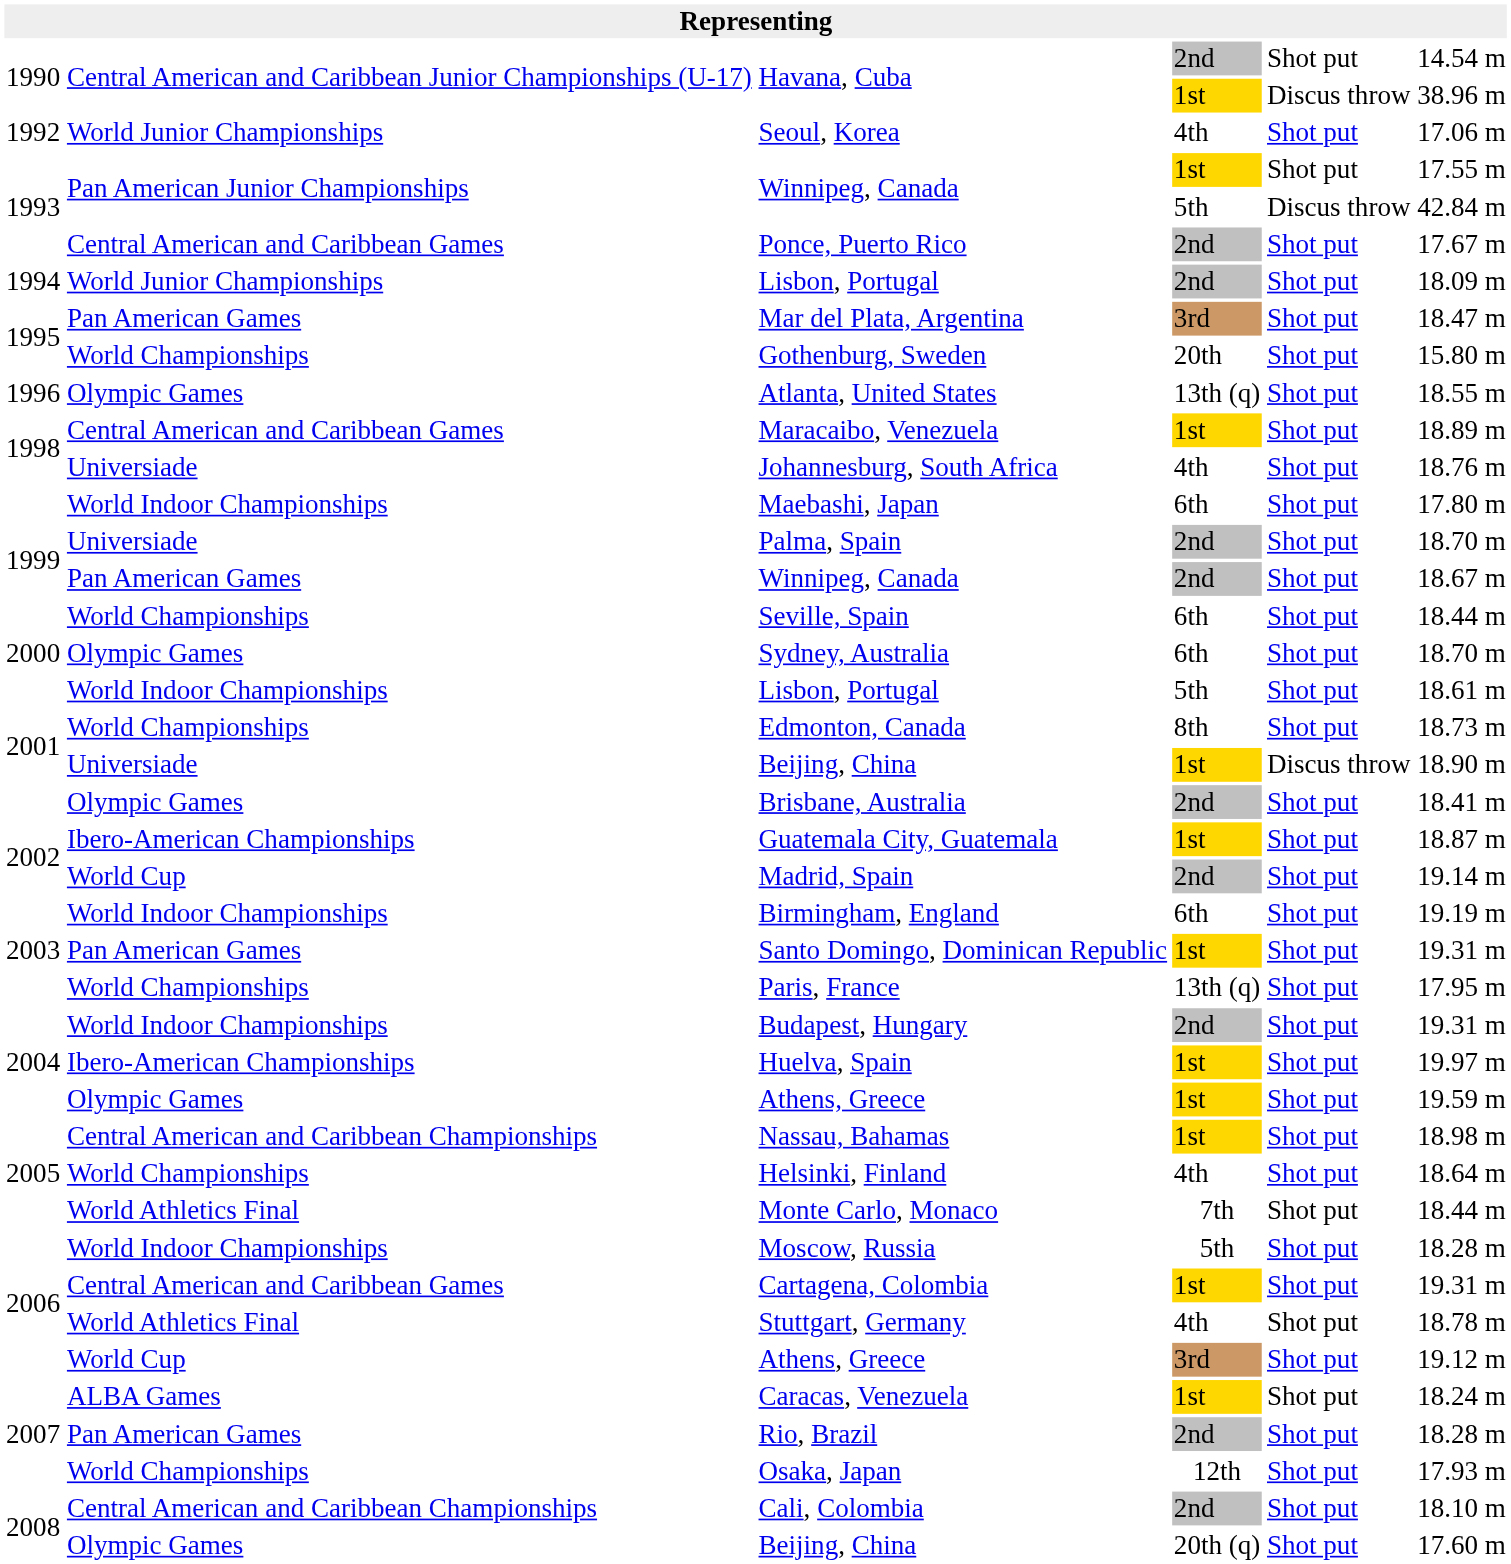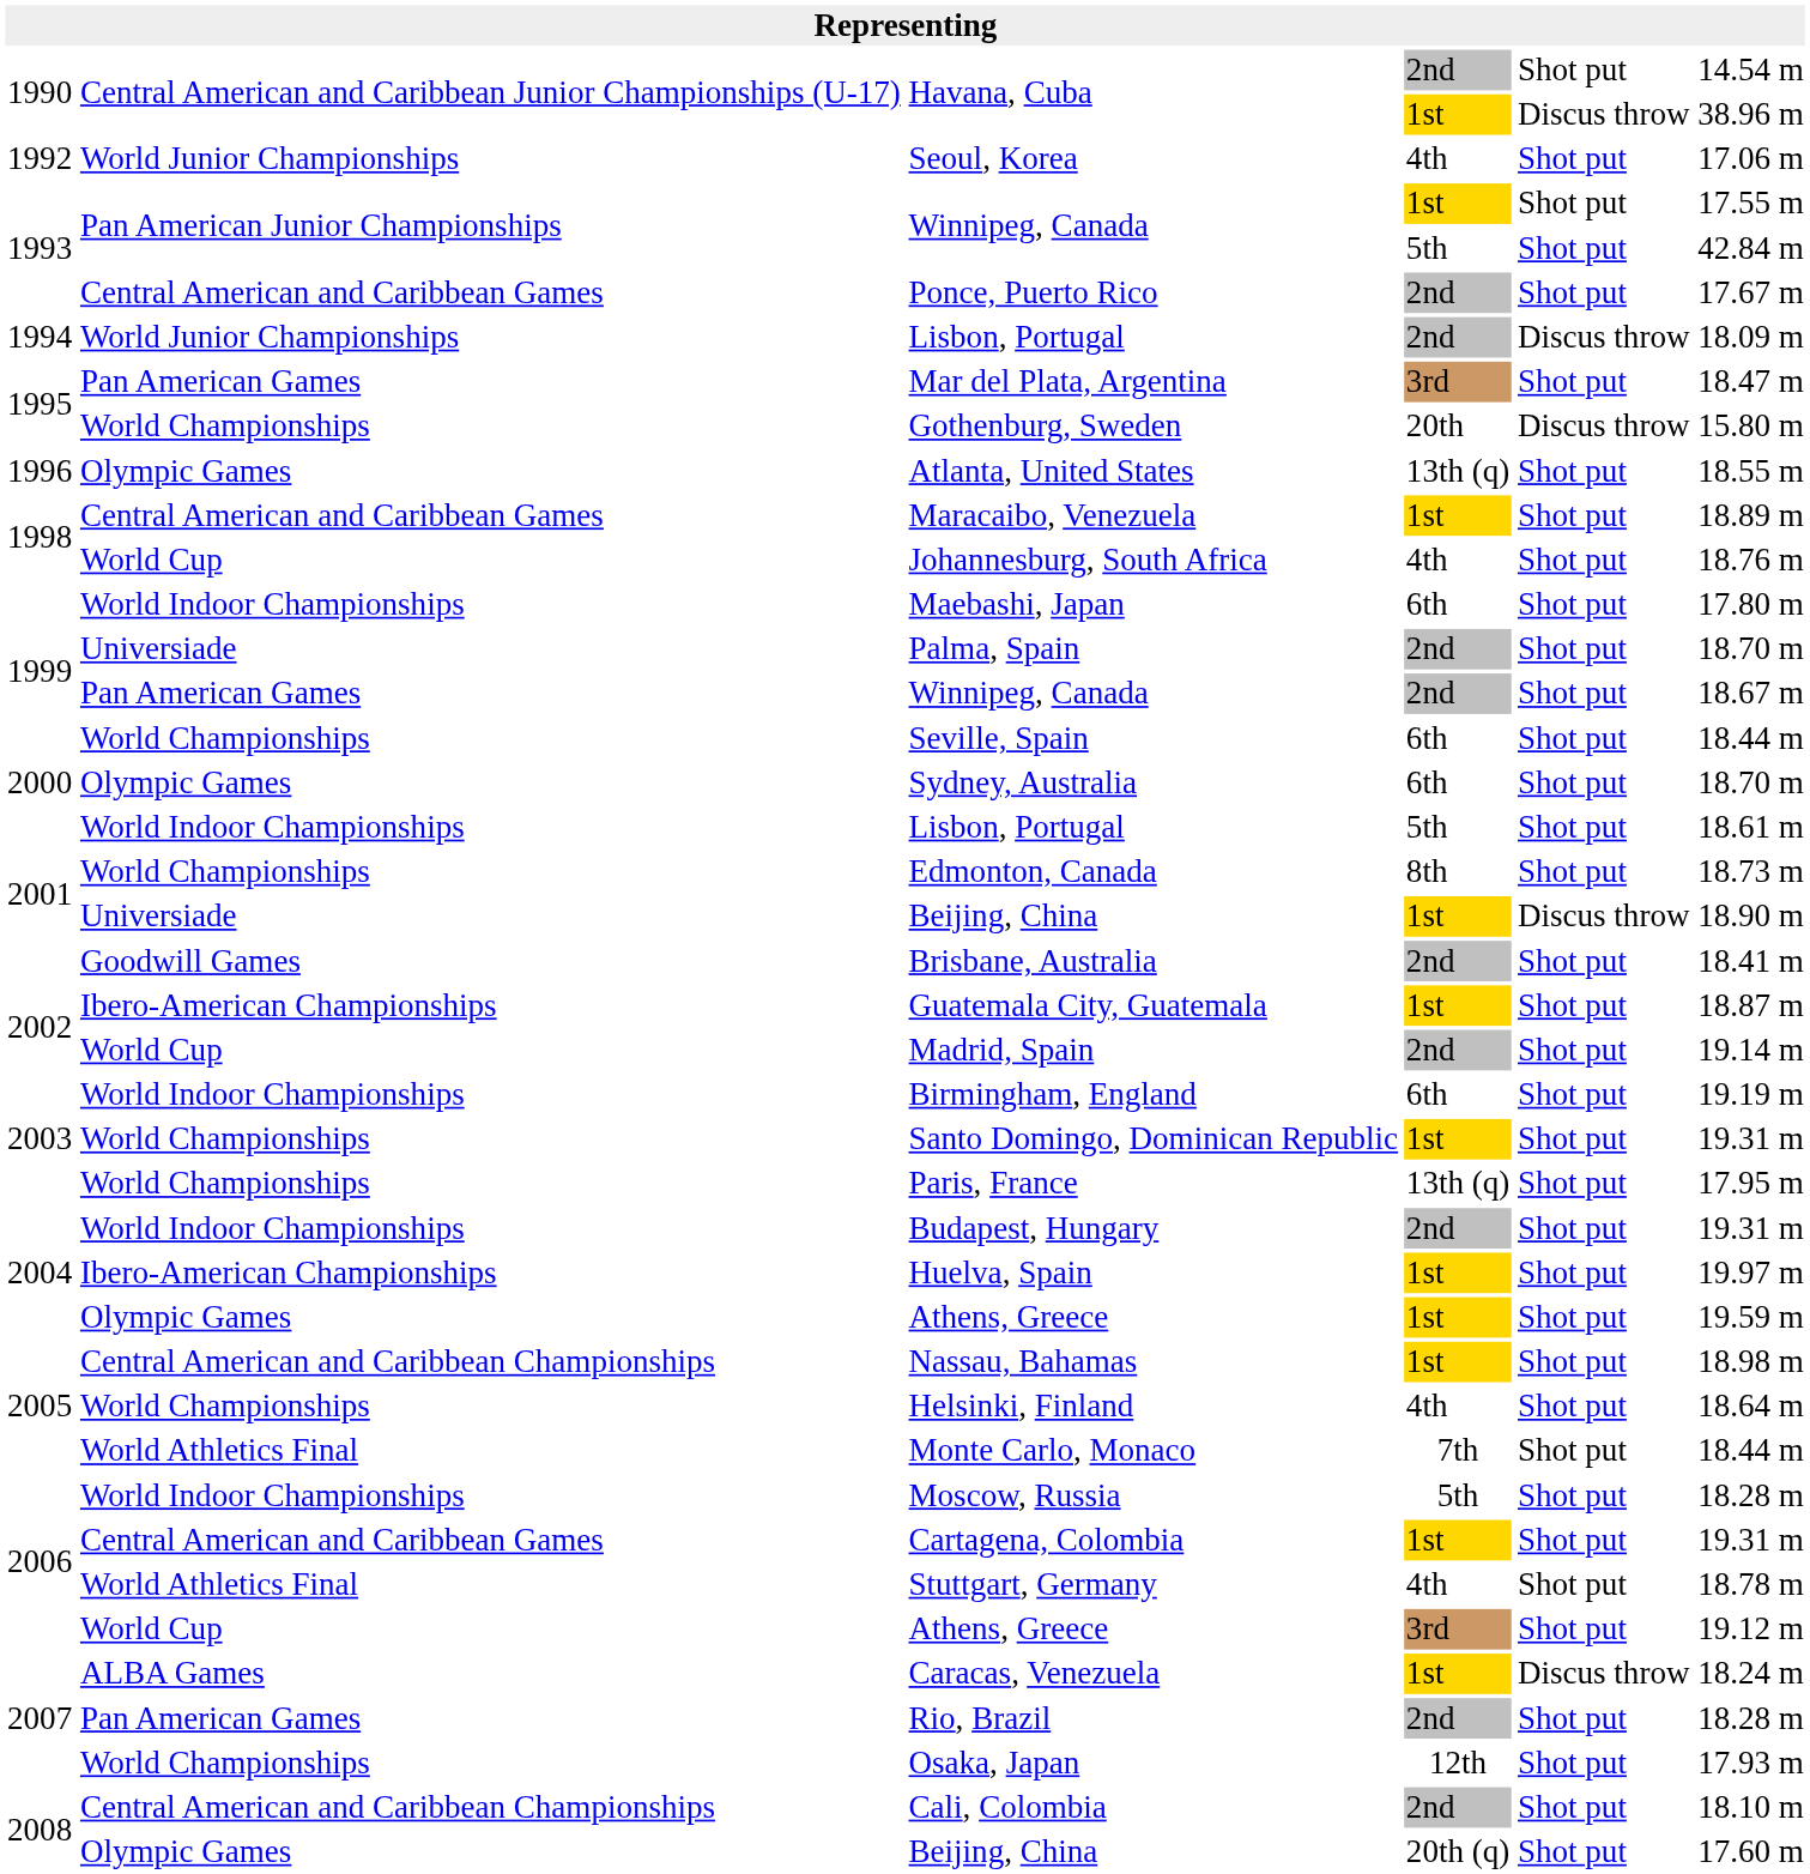 <table>
 <tr>
 <th bgcolor="#eeeeee" colspan="6">Representing </th>
 </tr>
 <tr>
 <td rowspan = "2">1990</td>
 <td rowspan = "2"><a href='#'>Central American and Caribbean Junior Championships (U-17)</a></td>
 <td rowspan = "2"><a href='#'>Havana</a>, <a href='#'>Cuba</a></td>
 <td bgcolor=silver>2nd</td>
 <td>Shot put</td>
 <td>14.54 m</td>
 </tr>
 <tr>
 <td bgcolor=gold>1st</td>
 <td>Discus throw</td>
 <td>38.96 m</td>
 </tr>
 <tr>
 <td>1992</td>
 <td><a href='#'>World Junior Championships</a></td>
 <td><a href='#'>Seoul</a>, <a href='#'>Korea</a></td>
 <td>4th</td>
 <td><a href='#'>Shot put</a></td>
 <td>17.06 m</td>
 </tr>
 <tr>
 <td rowspan=3>1993</td>
 <td rowspan=2><a href='#'>Pan American Junior Championships</a></td>
 <td rowspan=2><a href='#'>Winnipeg</a>, <a href='#'>Canada</a></td>
 <td bgcolor=gold>1st</td>
 <td>Shot put</td>
 <td>17.55 m</td>
 </tr>
 <tr>
 <td>5th</td>
-<td>Discus throw</td>
+<td><a href='#'>Shot put</a></td>
 <td>42.84 m</td>
 </tr>
 <tr>
 <td><a href='#'>Central American and Caribbean Games</a></td>
 <td><a href='#'>Ponce, Puerto Rico</a></td>
 <td bgcolor="silver">2nd</td>
 <td><a href='#'>Shot put</a></td>
 <td>17.67 m</td>
 </tr>
 <tr>
 <td>1994</td>
 <td><a href='#'>World Junior Championships</a></td>
 <td><a href='#'>Lisbon</a>, <a href='#'>Portugal</a></td>
 <td bgcolor="silver">2nd</td>
-<td><a href='#'>Shot put</a></td>
+<td>Discus throw</td>
 <td>18.09 m</td>
 </tr>
 <tr>
 <td rowspan=2>1995</td>
 <td><a href='#'>Pan American Games</a></td>
 <td><a href='#'>Mar del Plata, Argentina</a></td>
 <td bgcolor="cc9966">3rd</td>
 <td><a href='#'>Shot put</a></td>
 <td>18.47 m</td>
 </tr>
 <tr>
 <td><a href='#'>World Championships</a></td>
 <td><a href='#'>Gothenburg, Sweden</a></td>
 <td>20th</td>
-<td><a href='#'>Shot put</a></td>
+<td>Discus throw</td>
 <td>15.80 m</td>
 </tr>
 <tr>
 <td>1996</td>
 <td><a href='#'>Olympic Games</a></td>
 <td><a href='#'>Atlanta</a>, <a href='#'>United States</a></td>
 <td>13th (q)</td>
 <td><a href='#'>Shot put</a></td>
 <td>18.55 m</td>
 </tr>
 <tr>
 <td rowspan=2>1998</td>
 <td><a href='#'>Central American and Caribbean Games</a></td>
 <td><a href='#'>Maracaibo</a>, <a href='#'>Venezuela</a></td>
 <td bgcolor="gold">1st</td>
 <td><a href='#'>Shot put</a></td>
 <td>18.89 m</td>
 </tr>
 <tr>
-<td><a href='#'>Universiade</a></td>
+<td><a href='#'>World Cup</a></td>
 <td><a href='#'>Johannesburg</a>, <a href='#'>South Africa</a></td>
 <td>4th</td>
 <td><a href='#'>Shot put</a></td>
 <td>18.76 m</td>
 </tr>
 <tr>
 <td rowspan=4>1999</td>
 <td><a href='#'>World Indoor Championships</a></td>
 <td><a href='#'>Maebashi</a>, <a href='#'>Japan</a></td>
 <td>6th</td>
 <td><a href='#'>Shot put</a></td>
 <td>17.80 m</td>
 </tr>
 <tr>
 <td><a href='#'>Universiade</a></td>
 <td><a href='#'>Palma</a>, <a href='#'>Spain</a></td>
 <td bgcolor="silver">2nd</td>
 <td><a href='#'>Shot put</a></td>
 <td>18.70 m</td>
 </tr>
 <tr>
 <td><a href='#'>Pan American Games</a></td>
 <td><a href='#'>Winnipeg</a>, <a href='#'>Canada</a></td>
 <td bgcolor="silver">2nd</td>
 <td><a href='#'>Shot put</a></td>
 <td>18.67 m</td>
 </tr>
 <tr>
 <td><a href='#'>World Championships</a></td>
 <td><a href='#'>Seville, Spain</a></td>
 <td>6th</td>
 <td><a href='#'>Shot put</a></td>
 <td>18.44 m</td>
 </tr>
 <tr>
 <td>2000</td>
 <td><a href='#'>Olympic Games</a></td>
 <td><a href='#'>Sydney, Australia</a></td>
 <td>6th</td>
 <td><a href='#'>Shot put</a></td>
 <td>18.70 m</td>
 </tr>
 <tr>
 <td rowspan=4>2001</td>
 <td><a href='#'>World Indoor Championships</a></td>
 <td><a href='#'>Lisbon</a>, <a href='#'>Portugal</a></td>
 <td>5th</td>
 <td><a href='#'>Shot put</a></td>
 <td>18.61 m</td>
 </tr>
 <tr>
 <td><a href='#'>World Championships</a></td>
 <td><a href='#'>Edmonton, Canada</a></td>
 <td>8th</td>
 <td><a href='#'>Shot put</a></td>
 <td>18.73 m</td>
 </tr>
 <tr>
 <td><a href='#'>Universiade</a></td>
 <td><a href='#'>Beijing</a>, <a href='#'>China</a></td>
 <td bgcolor="gold">1st</td>
 <td>Discus throw</td>
 <td>18.90 m</td>
 </tr>
 <tr>
-<td><a href='#'>Olympic Games</a></td>
+<td><a href='#'>Goodwill Games</a></td>
 <td><a href='#'>Brisbane, Australia</a></td>
 <td bgcolor="silver">2nd</td>
 <td><a href='#'>Shot put</a></td>
 <td>18.41 m</td>
 </tr>
 <tr>
 <td rowspan=2>2002</td>
 <td><a href='#'>Ibero-American Championships</a></td>
 <td><a href='#'>Guatemala City, Guatemala</a></td>
 <td bgcolor=gold>1st</td>
 <td><a href='#'>Shot put</a></td>
 <td>18.87 m</td>
 </tr>
 <tr>
 <td><a href='#'>World Cup</a></td>
 <td><a href='#'>Madrid, Spain</a></td>
 <td bgcolor="silver">2nd</td>
 <td><a href='#'>Shot put</a></td>
 <td>19.14 m</td>
 </tr>
 <tr>
 <td rowspan="3">2003</td>
 <td><a href='#'>World Indoor Championships</a></td>
 <td><a href='#'>Birmingham</a>, <a href='#'>England</a></td>
 <td>6th</td>
 <td><a href='#'>Shot put</a></td>
 <td>19.19 m</td>
 </tr>
 <tr>
-<td><a href='#'>Pan American Games</a></td>
+<td><a href='#'>World Championships</a></td>
 <td><a href='#'>Santo Domingo</a>, <a href='#'>Dominican Republic</a></td>
 <td bgcolor="gold">1st</td>
 <td><a href='#'>Shot put</a></td>
 <td>19.31 m</td>
 </tr>
 <tr>
 <td><a href='#'>World Championships</a></td>
 <td><a href='#'>Paris</a>, <a href='#'>France</a></td>
 <td>13th (q)</td>
 <td><a href='#'>Shot put</a></td>
 <td>17.95 m</td>
 </tr>
 <tr>
 <td rowspan="3">2004</td>
 <td><a href='#'>World Indoor Championships</a></td>
 <td><a href='#'>Budapest</a>, <a href='#'>Hungary</a></td>
 <td bgcolor="silver">2nd</td>
 <td><a href='#'>Shot put</a></td>
 <td>19.31 m</td>
 </tr>
 <tr>
 <td><a href='#'>Ibero-American Championships</a></td>
 <td><a href='#'>Huelva</a>, <a href='#'>Spain</a></td>
 <td bgcolor=gold>1st</td>
 <td><a href='#'>Shot put</a></td>
 <td>19.97 m</td>
 </tr>
 <tr>
 <td><a href='#'>Olympic Games</a></td>
 <td><a href='#'>Athens, Greece</a></td>
 <td bgcolor="gold">1st</td>
 <td><a href='#'>Shot put</a></td>
 <td>19.59 m</td>
 </tr>
 <tr>
 <td rowspan=3>2005</td>
 <td><a href='#'>Central American and Caribbean Championships</a></td>
 <td><a href='#'>Nassau, Bahamas</a></td>
 <td bgcolor="gold">1st</td>
 <td><a href='#'>Shot put</a></td>
 <td>18.98 m</td>
 </tr>
 <tr>
 <td><a href='#'>World Championships</a></td>
 <td><a href='#'>Helsinki</a>, <a href='#'>Finland</a></td>
 <td>4th</td>
 <td><a href='#'>Shot put</a></td>
 <td>18.64 m</td>
 </tr>
 <tr>
 <td><a href='#'>World Athletics Final</a></td>
 <td><a href='#'>Monte Carlo</a>, <a href='#'>Monaco</a></td>
 <td align="center">7th</td>
 <td>Shot put</td>
 <td>18.44 m</td>
 </tr>
 <tr>
 <td rowspan=4>2006</td>
 <td><a href='#'>World Indoor Championships</a></td>
 <td><a href='#'>Moscow</a>, <a href='#'>Russia</a></td>
 <td align="center">5th</td>
 <td><a href='#'>Shot put</a></td>
 <td>18.28 m</td>
 </tr>
 <tr>
 <td><a href='#'>Central American and Caribbean Games</a></td>
 <td><a href='#'>Cartagena, Colombia</a></td>
 <td bgcolor="gold">1st</td>
 <td><a href='#'>Shot put</a></td>
 <td>19.31 m</td>
 </tr>
 <tr>
 <td><a href='#'>World Athletics Final</a></td>
 <td><a href='#'>Stuttgart</a>, <a href='#'>Germany</a></td>
 <td>4th</td>
 <td>Shot put</td>
 <td>18.78 m</td>
 </tr>
 <tr>
 <td><a href='#'>World Cup</a></td>
 <td><a href='#'>Athens</a>, <a href='#'>Greece</a></td>
 <td bgcolor="cc9966">3rd</td>
 <td><a href='#'>Shot put</a></td>
 <td>19.12 m</td>
 </tr>
 <tr>
 <td rowspan=3>2007</td>
 <td><a href='#'>ALBA Games</a></td>
 <td><a href='#'>Caracas</a>, <a href='#'>Venezuela</a></td>
 <td bgcolor=gold>1st</td>
-<td>Shot put</td>
+<td>Discus throw</td>
 <td>18.24 m</td>
 </tr>
 <tr>
 <td><a href='#'>Pan American Games</a></td>
 <td><a href='#'>Rio</a>, <a href='#'>Brazil</a></td>
 <td bgcolor="silver">2nd</td>
 <td><a href='#'>Shot put</a></td>
 <td>18.28 m</td>
 </tr>
 <tr>
 <td><a href='#'>World Championships</a></td>
 <td><a href='#'>Osaka</a>, <a href='#'>Japan</a></td>
 <td align="center">12th</td>
 <td><a href='#'>Shot put</a></td>
 <td>17.93 m</td>
 </tr>
 <tr>
 <td rowspan=2>2008</td>
 <td><a href='#'>Central American and Caribbean Championships</a></td>
 <td><a href='#'>Cali</a>, <a href='#'>Colombia</a></td>
 <td bgcolor=silver>2nd</td>
 <td><a href='#'>Shot put</a></td>
 <td>18.10 m</td>
 </tr>
 <tr>
 <td><a href='#'>Olympic Games</a></td>
 <td><a href='#'>Beijing</a>, <a href='#'>China</a></td>
 <td>20th (q)</td>
 <td><a href='#'>Shot put</a></td>
 <td>17.60 m</td>
 </tr>
 </table>
